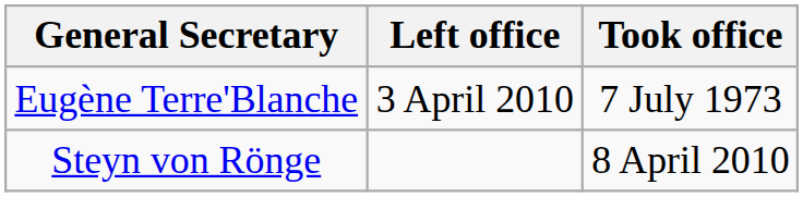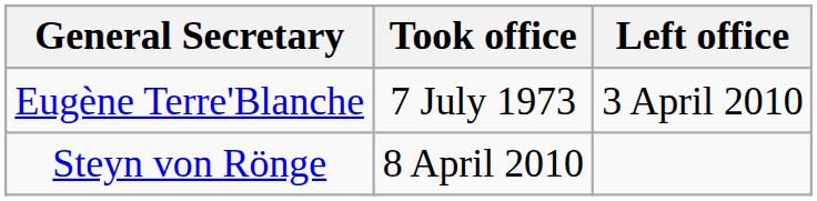 <table class="wikitable" style="text-align:center">
 <tr>
 <th>General Secretary</th>
+<th>Took office</th>
 <th>Left office</th>
-<th>Took office</th>
 </tr>
 <tr>
 <td><a href='#'>Eugène Terre'Blanche</a></td>
+<td>7 July 1973</td>
 <td>3 April 2010</td>
-<td>7 July 1973</td>
 </tr>
 <tr>
 <td><a href='#'>Steyn von Rönge</a></td>
+<td>8 April 2010</td>
 <td></td>
-<td>8 April 2010</td>
 </tr>
 </table>
